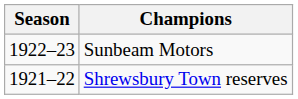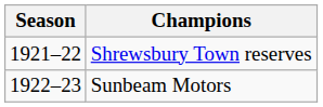 <table class=wikitable>
 <tr>
 <th>Season</th>
 <th>Champions</th>
 </tr>
 <tr>
+<td>1921–22</td>
+<td><a href='#'>Shrewsbury Town</a> reserves</td>
+</tr>
+<tr>
 <td>1922–23</td>
 <td>Sunbeam Motors</td>
 </tr>
-<tr>
-<td>1921–22</td>
-<td><a href='#'>Shrewsbury Town</a> reserves</td>
-</tr>
 </table>
